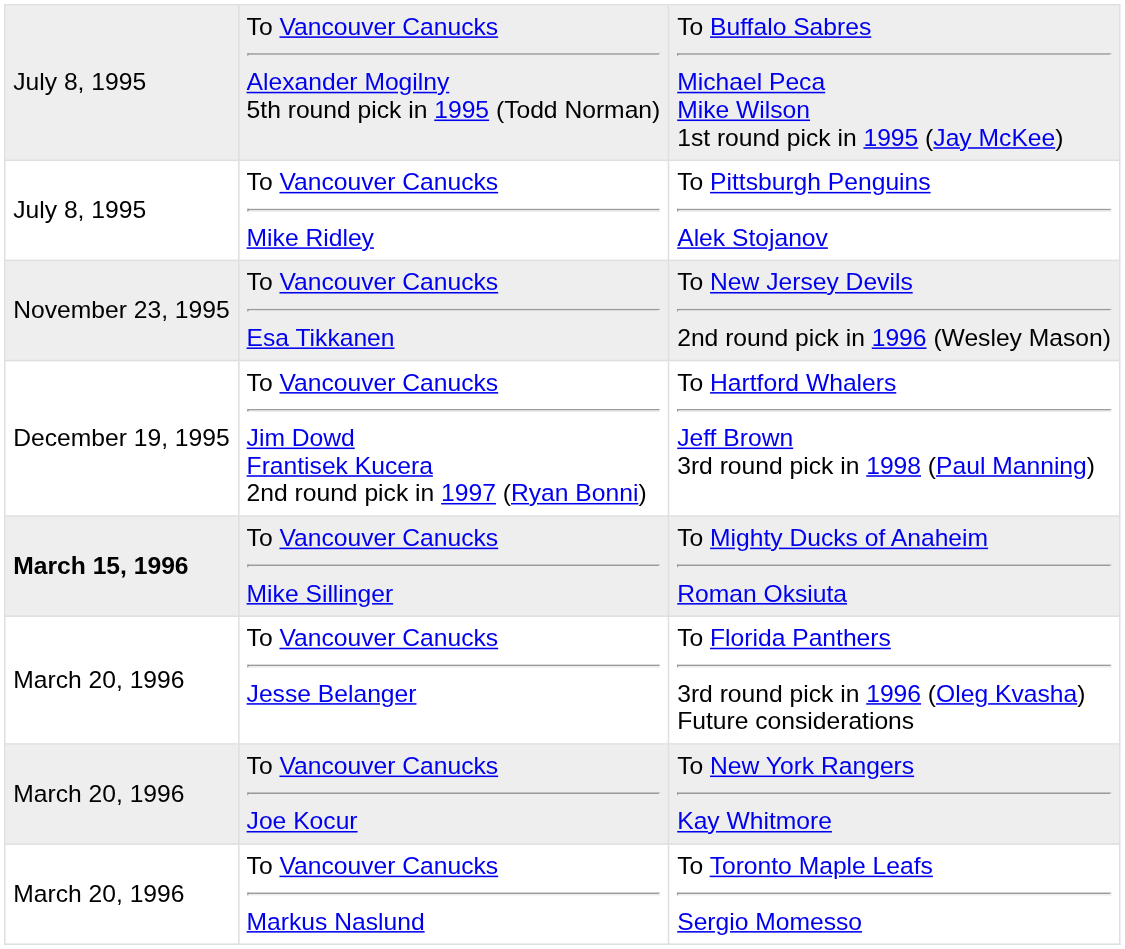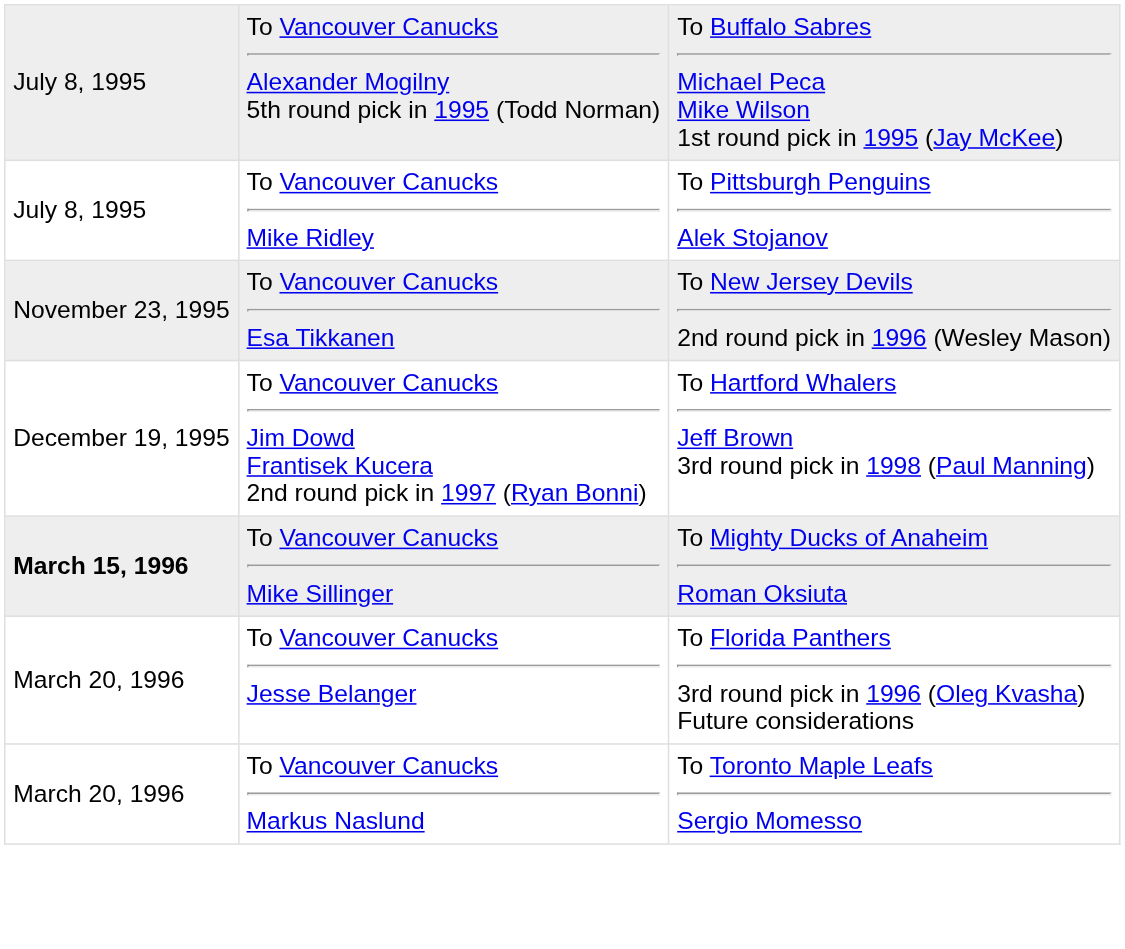 <table border=1 style="border-collapse:collapse" bordercolor="#DFDFDF"  cellpadding="5">
 <tr bgcolor="#eeeeee">
 <td>July 8, 1995</td>
 <td valign="top">To <a href='#'>Vancouver Canucks</a><hr><a href='#'>Alexander Mogilny</a><br>5th round pick in <a href='#'>1995</a> (Todd Norman)</td>
 <td valign="top">To <a href='#'>Buffalo Sabres</a><hr><a href='#'>Michael Peca</a><br><a href='#'>Mike Wilson</a><br>1st round pick in <a href='#'>1995</a> (<a href='#'>Jay McKee</a>)</td>
 </tr>
 <tr>
 <td>July 8, 1995</td>
 <td valign="top">To <a href='#'>Vancouver Canucks</a><hr><a href='#'>Mike Ridley</a></td>
 <td valign="top">To  <a href='#'>Pittsburgh Penguins</a><hr><a href='#'>Alek Stojanov</a></td>
 </tr>
 <tr bgcolor="#eeeeee">
 <td>November 23, 1995</td>
 <td valign="top">To <a href='#'>Vancouver Canucks</a><hr><a href='#'>Esa Tikkanen</a></td>
 <td valign="top">To <a href='#'>New Jersey Devils</a><hr>2nd round pick in <a href='#'>1996</a> (Wesley Mason)</td>
 </tr>
 <tr>
 <td>December 19, 1995</td>
 <td valign="top">To <a href='#'>Vancouver Canucks</a><hr><a href='#'>Jim Dowd</a><br><a href='#'>Frantisek Kucera</a><br>2nd round pick in <a href='#'>1997</a> (<a href='#'>Ryan Bonni</a>)</td>
 <td valign="top">To <a href='#'>Hartford Whalers</a><hr><a href='#'>Jeff Brown</a><br>3rd round pick in <a href='#'>1998</a> (<a href='#'>Paul Manning</a>)</td>
 </tr>
 <tr bgcolor="#eeeeee">
 <td><strong>March 15, 1996</strong></td>
 <td valign="top">To  <a href='#'>Vancouver Canucks</a><hr><a href='#'>Mike Sillinger</a></td>
 <td valign="top">To  <a href='#'>Mighty Ducks of Anaheim</a><hr><a href='#'>Roman Oksiuta</a></td>
 </tr>
 <tr>
 <td>March 20, 1996</td>
 <td valign="top">To <a href='#'>Vancouver Canucks</a><hr><a href='#'>Jesse Belanger</a></td>
 <td valign="top">To <a href='#'>Florida Panthers</a><hr>3rd round pick in <a href='#'>1996</a> (<a href='#'>Oleg Kvasha</a>)<br>Future considerations</td>
 </tr>
-<tr bgcolor="#eeeeee">
-<td>March 20, 1996</td>
-<td valign="top">To  <a href='#'>Vancouver Canucks</a><hr><a href='#'>Joe Kocur</a></td>
-<td valign="top">To  <a href='#'>New York Rangers</a><hr><a href='#'>Kay Whitmore</a></td>
-</tr>
 <tr>
 <td>March 20, 1996</td>
 <td valign="top">To  <a href='#'>Vancouver Canucks</a><hr><a href='#'>Markus Naslund</a></td>
 <td valign="top">To <a href='#'>Toronto Maple Leafs</a><hr><a href='#'>Sergio Momesso</a></td>
 </tr>
 </table>
